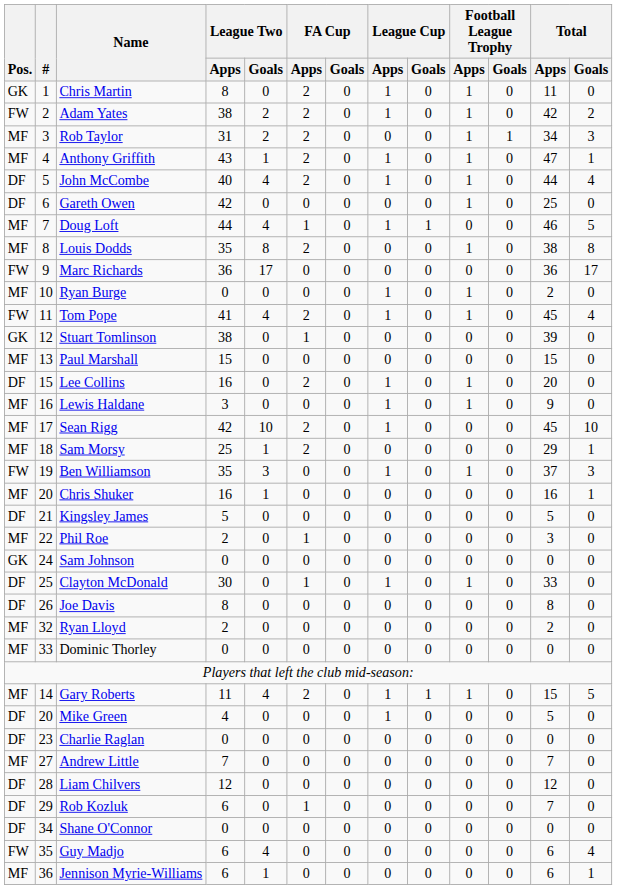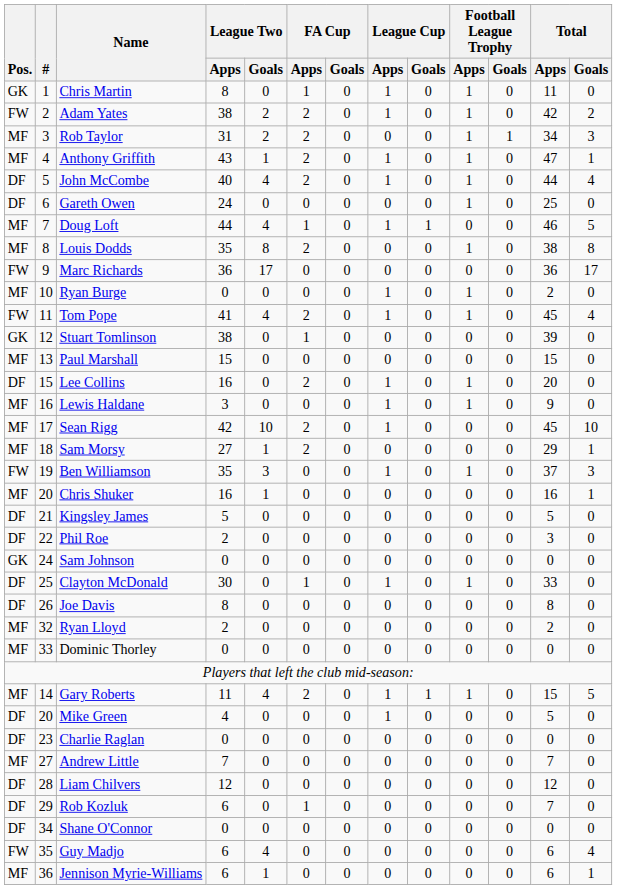 <table class="wikitable" style="text-align:center">
 <tr>
 <th rowspan="2" style="vertical-align:bottom;">Pos.</th>
 <th rowspan="2" style="vertical-align:bottom;">#</th>
 <th rowspan="2">Name</th>
 <th colspan="2" style="width:85px;">League Two</th>
 <th colspan="2" style="width:85px;">FA Cup</th>
 <th colspan="2" style="width:85px;">League Cup</th>
 <th colspan="2" style="width:85px;">Football League Trophy</th>
 <th colspan="2" style="width:85px;">Total</th>
 </tr>
 <tr>
 <th>Apps</th>
 <th>Goals</th>
 <th>Apps</th>
 <th>Goals</th>
 <th>Apps</th>
 <th>Goals</th>
 <th>Apps</th>
 <th>Goals</th>
 <th>Apps</th>
 <th>Goals</th>
 </tr>
 <tr>
 <td align="left">GK</td>
 <td>1</td>
 <td align="left"> <a href='#'>Chris Martin</a></td>
 <td>8</td>
 <td>0</td>
-<td>2</td>
+<td>1</td>
 <td>0</td>
 <td>1</td>
 <td>0</td>
 <td>1</td>
 <td>0</td>
 <td>11</td>
 <td>0</td>
 </tr>
 <tr>
 <td align="left">FW</td>
 <td>2</td>
 <td align="left"> <a href='#'>Adam Yates</a></td>
 <td>38</td>
 <td>2</td>
 <td>2</td>
 <td>0</td>
 <td>1</td>
 <td>0</td>
 <td>1</td>
 <td>0</td>
 <td>42</td>
 <td>2</td>
 </tr>
 <tr>
 <td align="left">MF</td>
 <td>3</td>
 <td align="left"> <a href='#'>Rob Taylor</a></td>
 <td>31</td>
 <td>2</td>
 <td>2</td>
 <td>0</td>
 <td>0</td>
 <td>0</td>
 <td>1</td>
 <td>1</td>
 <td>34</td>
 <td>3</td>
 </tr>
 <tr>
 <td align="left">MF</td>
 <td>4</td>
 <td align="left"> <a href='#'>Anthony Griffith</a></td>
 <td>43</td>
 <td>1</td>
 <td>2</td>
 <td>0</td>
 <td>1</td>
 <td>0</td>
 <td>1</td>
 <td>0</td>
 <td>47</td>
 <td>1</td>
 </tr>
 <tr>
 <td align="left">DF</td>
 <td>5</td>
 <td align="left"> <a href='#'>John McCombe</a></td>
 <td>40</td>
 <td>4</td>
 <td>2</td>
 <td>0</td>
 <td>1</td>
 <td>0</td>
 <td>1</td>
 <td>0</td>
 <td>44</td>
 <td>4</td>
 </tr>
 <tr>
 <td align="left">DF</td>
 <td>6</td>
 <td align="left"> <a href='#'>Gareth Owen</a></td>
-<td>42</td>
+<td>24</td>
 <td>0</td>
 <td>0</td>
 <td>0</td>
 <td>0</td>
 <td>0</td>
 <td>1</td>
 <td>0</td>
 <td>25</td>
 <td>0</td>
 </tr>
 <tr>
 <td align="left">MF</td>
 <td>7</td>
 <td align="left"> <a href='#'>Doug Loft</a></td>
 <td>44</td>
 <td>4</td>
 <td>1</td>
 <td>0</td>
 <td>1</td>
 <td>1</td>
 <td>0</td>
 <td>0</td>
 <td>46</td>
 <td>5</td>
 </tr>
 <tr>
 <td align="left">MF</td>
 <td>8</td>
 <td align="left"> <a href='#'>Louis Dodds</a></td>
 <td>35</td>
 <td>8</td>
 <td>2</td>
 <td>0</td>
 <td>0</td>
 <td>0</td>
 <td>1</td>
 <td>0</td>
 <td>38</td>
 <td>8</td>
 </tr>
 <tr>
 <td align="left">FW</td>
 <td>9</td>
 <td align="left"> <a href='#'>Marc Richards</a></td>
 <td>36</td>
 <td>17</td>
 <td>0</td>
 <td>0</td>
 <td>0</td>
 <td>0</td>
 <td>0</td>
 <td>0</td>
 <td>36</td>
 <td>17</td>
 </tr>
 <tr>
 <td align="left">MF</td>
 <td>10</td>
 <td align="left"> <a href='#'>Ryan Burge</a></td>
 <td>0</td>
 <td>0</td>
 <td>0</td>
 <td>0</td>
 <td>1</td>
 <td>0</td>
 <td>1</td>
 <td>0</td>
 <td>2</td>
 <td>0</td>
 </tr>
 <tr>
 <td align="left">FW</td>
 <td>11</td>
 <td align="left"> <a href='#'>Tom Pope</a></td>
 <td>41</td>
 <td>4</td>
 <td>2</td>
 <td>0</td>
 <td>1</td>
 <td>0</td>
 <td>1</td>
 <td>0</td>
 <td>45</td>
 <td>4</td>
 </tr>
 <tr>
 <td align="left">GK</td>
 <td>12</td>
 <td align="left"> <a href='#'>Stuart Tomlinson</a></td>
 <td>38</td>
 <td>0</td>
 <td>1</td>
 <td>0</td>
 <td>0</td>
 <td>0</td>
 <td>0</td>
 <td>0</td>
 <td>39</td>
 <td>0</td>
 </tr>
 <tr>
 <td align="left">MF</td>
 <td>13</td>
 <td align="left"> <a href='#'>Paul Marshall</a></td>
 <td>15</td>
 <td>0</td>
 <td>0</td>
 <td>0</td>
 <td>0</td>
 <td>0</td>
 <td>0</td>
 <td>0</td>
 <td>15</td>
 <td>0</td>
 </tr>
 <tr>
 <td align="left">DF</td>
 <td>15</td>
 <td align="left"> <a href='#'>Lee Collins</a></td>
 <td>16</td>
 <td>0</td>
 <td>2</td>
 <td>0</td>
 <td>1</td>
 <td>0</td>
 <td>1</td>
 <td>0</td>
 <td>20</td>
 <td>0</td>
 </tr>
 <tr>
 <td align="left">MF</td>
 <td>16</td>
 <td align="left"> <a href='#'>Lewis Haldane</a></td>
 <td>3</td>
 <td>0</td>
 <td>0</td>
 <td>0</td>
 <td>1</td>
 <td>0</td>
 <td>1</td>
 <td>0</td>
 <td>9</td>
 <td>0</td>
 </tr>
 <tr>
 <td align="left">MF</td>
 <td>17</td>
 <td align="left"> <a href='#'>Sean Rigg</a></td>
 <td>42</td>
 <td>10</td>
 <td>2</td>
 <td>0</td>
 <td>1</td>
 <td>0</td>
 <td>0</td>
 <td>0</td>
 <td>45</td>
 <td>10</td>
 </tr>
 <tr>
 <td align="left">MF</td>
 <td>18</td>
 <td align="left"> <a href='#'>Sam Morsy</a></td>
-<td>25</td>
+<td>27</td>
 <td>1</td>
 <td>2</td>
 <td>0</td>
 <td>0</td>
 <td>0</td>
 <td>0</td>
 <td>0</td>
 <td>29</td>
 <td>1</td>
 </tr>
 <tr>
 <td align="left">FW</td>
 <td>19</td>
 <td align="left"> <a href='#'>Ben Williamson</a></td>
 <td>35</td>
 <td>3</td>
 <td>0</td>
 <td>0</td>
 <td>1</td>
 <td>0</td>
 <td>1</td>
 <td>0</td>
 <td>37</td>
 <td>3</td>
 </tr>
 <tr>
 <td align="left">MF</td>
 <td>20</td>
 <td align="left"> <a href='#'>Chris Shuker</a></td>
 <td>16</td>
 <td>1</td>
 <td>0</td>
 <td>0</td>
 <td>0</td>
 <td>0</td>
 <td>0</td>
 <td>0</td>
 <td>16</td>
 <td>1</td>
 </tr>
 <tr>
 <td align="left">DF</td>
 <td>21</td>
 <td align="left"> <a href='#'>Kingsley James</a></td>
 <td>5</td>
 <td>0</td>
 <td>0</td>
 <td>0</td>
 <td>0</td>
 <td>0</td>
 <td>0</td>
 <td>0</td>
 <td>5</td>
 <td>0</td>
 </tr>
 <tr>
-<td align="left">MF</td>
+<td align="left">DF</td>
 <td>22</td>
 <td align="left"> <a href='#'>Phil Roe</a></td>
 <td>2</td>
 <td>0</td>
-<td>1</td>
+<td>0</td>
 <td>0</td>
 <td>0</td>
 <td>0</td>
 <td>0</td>
 <td>0</td>
 <td>3</td>
 <td>0</td>
 </tr>
 <tr>
 <td align="left">GK</td>
 <td>24</td>
 <td align="left"> <a href='#'>Sam Johnson</a></td>
 <td>0</td>
 <td>0</td>
 <td>0</td>
 <td>0</td>
 <td>0</td>
 <td>0</td>
 <td>0</td>
 <td>0</td>
 <td>0</td>
 <td>0</td>
 </tr>
 <tr>
 <td align="left">DF</td>
 <td>25</td>
 <td align="left"> <a href='#'>Clayton McDonald</a></td>
 <td>30</td>
 <td>0</td>
 <td>1</td>
 <td>0</td>
 <td>1</td>
 <td>0</td>
 <td>1</td>
 <td>0</td>
 <td>33</td>
 <td>0</td>
 </tr>
 <tr>
 <td align="left">DF</td>
 <td>26</td>
 <td align="left"> <a href='#'>Joe Davis</a></td>
 <td>8</td>
 <td>0</td>
 <td>0</td>
 <td>0</td>
 <td>0</td>
 <td>0</td>
 <td>0</td>
 <td>0</td>
 <td>8</td>
 <td>0</td>
 </tr>
 <tr>
 <td align="left">MF</td>
 <td>32</td>
 <td align="left"> <a href='#'>Ryan Lloyd</a></td>
 <td>2</td>
 <td>0</td>
 <td>0</td>
 <td>0</td>
 <td>0</td>
 <td>0</td>
 <td>0</td>
 <td>0</td>
 <td>2</td>
 <td>0</td>
 </tr>
 <tr>
 <td align="left">MF</td>
 <td>33</td>
 <td align="left"> Dominic Thorley</td>
 <td>0</td>
 <td>0</td>
 <td>0</td>
 <td>0</td>
 <td>0</td>
 <td>0</td>
 <td>0</td>
 <td>0</td>
 <td>0</td>
 <td>0</td>
 </tr>
 <tr>
 <td colspan="14"><em>Players that left the club mid-season:</em></td>
 </tr>
 <tr>
 <td align="left">MF</td>
 <td>14</td>
 <td align="left"> <a href='#'>Gary Roberts</a></td>
 <td>11</td>
 <td>4</td>
 <td>2</td>
 <td>0</td>
 <td>1</td>
 <td>1</td>
 <td>1</td>
 <td>0</td>
 <td>15</td>
 <td>5</td>
 </tr>
 <tr>
 <td align="left">DF</td>
 <td>20</td>
 <td align="left"> <a href='#'>Mike Green</a></td>
 <td>4</td>
 <td>0</td>
 <td>0</td>
 <td>0</td>
 <td>1</td>
 <td>0</td>
 <td>0</td>
 <td>0</td>
 <td>5</td>
 <td>0</td>
 </tr>
 <tr>
 <td align="left">DF</td>
 <td>23</td>
 <td align="left"> <a href='#'>Charlie Raglan</a></td>
 <td>0</td>
 <td>0</td>
 <td>0</td>
 <td>0</td>
 <td>0</td>
 <td>0</td>
 <td>0</td>
 <td>0</td>
 <td>0</td>
 <td>0</td>
 </tr>
 <tr>
 <td align="left">MF</td>
 <td>27</td>
 <td align="left"> <a href='#'>Andrew Little</a></td>
 <td>7</td>
 <td>0</td>
 <td>0</td>
 <td>0</td>
 <td>0</td>
 <td>0</td>
 <td>0</td>
 <td>0</td>
 <td>7</td>
 <td>0</td>
 </tr>
 <tr>
 <td align="left">DF</td>
 <td>28</td>
 <td align="left"> <a href='#'>Liam Chilvers</a></td>
 <td>12</td>
 <td>0</td>
 <td>0</td>
 <td>0</td>
 <td>0</td>
 <td>0</td>
 <td>0</td>
 <td>0</td>
 <td>12</td>
 <td>0</td>
 </tr>
 <tr>
 <td align="left">DF</td>
 <td>29</td>
 <td align="left"> <a href='#'>Rob Kozluk</a></td>
 <td>6</td>
 <td>0</td>
 <td>1</td>
 <td>0</td>
 <td>0</td>
 <td>0</td>
 <td>0</td>
 <td>0</td>
 <td>7</td>
 <td>0</td>
 </tr>
 <tr>
 <td align="left">DF</td>
 <td>34</td>
 <td align="left"> <a href='#'>Shane O'Connor</a></td>
 <td>0</td>
 <td>0</td>
 <td>0</td>
 <td>0</td>
 <td>0</td>
 <td>0</td>
 <td>0</td>
 <td>0</td>
 <td>0</td>
 <td>0</td>
 </tr>
 <tr>
 <td align="left">FW</td>
 <td>35</td>
 <td align="left"> <a href='#'>Guy Madjo</a></td>
 <td>6</td>
 <td>4</td>
 <td>0</td>
 <td>0</td>
 <td>0</td>
 <td>0</td>
 <td>0</td>
 <td>0</td>
 <td>6</td>
 <td>4</td>
 </tr>
 <tr>
 <td align="left">MF</td>
 <td>36</td>
 <td align="left"> <a href='#'>Jennison Myrie-Williams</a></td>
 <td>6</td>
 <td>1</td>
 <td>0</td>
 <td>0</td>
 <td>0</td>
 <td>0</td>
 <td>0</td>
 <td>0</td>
 <td>6</td>
 <td>1</td>
 </tr>
 </table>
